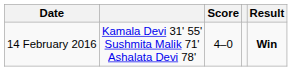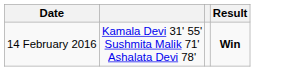 <table class="wikitable" border="1" style="text-align:center;">
 <tr>
 <th>Date</th>
 <th></th>
-<th>Score</th>
 <th></th>
 <th>Result</th>
 </tr>
 <tr align="center">
 <td>14 February 2016</td>
 <td><a href='#'>Kamala Devi</a> 31' 55'<br><a href='#'>Sushmita Malik</a> 71'<br><a href='#'>Ashalata Devi</a> 78'</td>
-<td>4–0</td>
 <td></td>
 <td><strong>Win</strong><br></td>
 </tr>
 </table>
